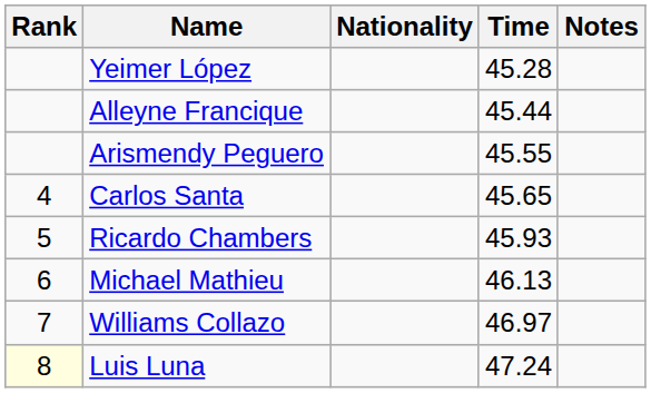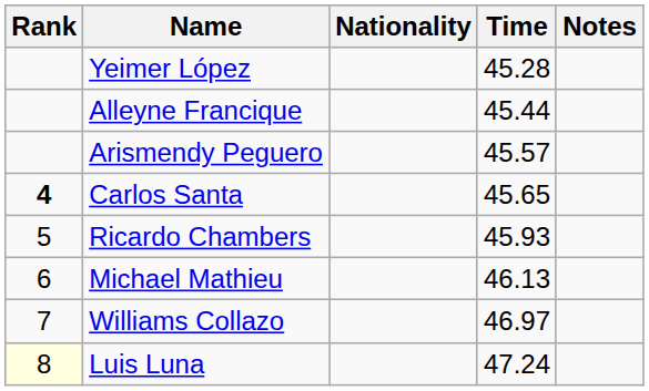 <table class="wikitable sortable" style="text-align:center;font-size:95%">
 <tr>
 <th>Rank</th>
 <th>Name</th>
 <th>Nationality</th>
 <th>Time</th>
 <th>Notes</th>
 </tr>
 <tr>
 <td></td>
 <td align=left><a href='#'>Yeimer López</a></td>
 <td align=left></td>
 <td>45.28</td>
 <td></td>
 </tr>
 <tr>
 <td></td>
 <td align=left><a href='#'>Alleyne Francique</a></td>
 <td align=left></td>
 <td>45.44</td>
 <td></td>
 </tr>
 <tr>
 <td></td>
 <td align=left><a href='#'>Arismendy Peguero</a></td>
 <td align=left></td>
-<td>45.55</td>
+<td>45.57</td>
 <td></td>
 </tr>
 <tr>
-<td>4</td>
+<td><strong>4</strong></td>
 <td align=left><a href='#'>Carlos Santa</a></td>
 <td align=left></td>
 <td>45.65</td>
 <td></td>
 </tr>
 <tr>
 <td>5</td>
 <td align=left><a href='#'>Ricardo Chambers</a></td>
 <td align=left></td>
 <td>45.93</td>
 <td></td>
 </tr>
 <tr>
 <td>6</td>
 <td align=left><a href='#'>Michael Mathieu</a></td>
 <td align=left></td>
 <td>46.13</td>
 <td></td>
 </tr>
 <tr>
 <td>7</td>
 <td align=left><a href='#'>Williams Collazo</a></td>
 <td align=left></td>
 <td>46.97</td>
 <td></td>
 </tr>
 <tr>
 <td style="background: lightyellow;">8</td>
 <td align=left><a href='#'>Luis Luna</a></td>
 <td align=left></td>
 <td>47.24</td>
 <td></td>
 </tr>
 </table>
